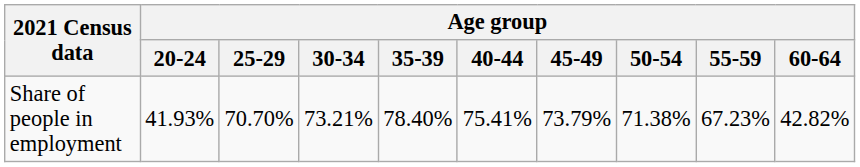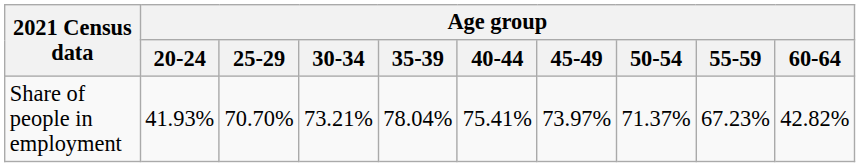 <table class="wikitable">
 <tr>
 <th rowspan="2">2021 Census data</th>
 <th colspan="9">Age group</th>
 </tr>
 <tr>
 <th>20-24</th>
 <th>25-29</th>
 <th>30-34</th>
 <th>35-39</th>
 <th>40-44</th>
 <th>45-49</th>
 <th>50-54</th>
 <th>55-59</th>
 <th>60-64</th>
 </tr>
 <tr>
 <td>Share of people in employment</td>
 <td>41.93%</td>
 <td>70.70%</td>
 <td>73.21%</td>
-<td>78.40%</td>
+<td>78.04%</td>
 <td>75.41%</td>
-<td>73.79%</td>
-<td>71.38%</td>
+<td>73.97%</td>
+<td>71.37%</td>
 <td>67.23%</td>
 <td>42.82%</td>
 </tr>
 </table>
